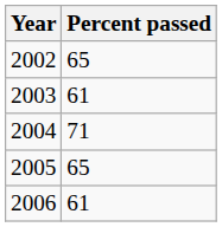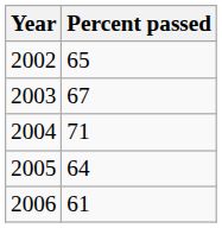 <table class="wikitable">
 <tr>
 <th>Year</th>
 <th>Percent passed</th>
 </tr>
 <tr>
 <td>2002</td>
 <td>65</td>
 </tr>
 <tr>
 <td>2003</td>
-<td>61</td>
+<td>67</td>
 </tr>
 <tr>
 <td>2004</td>
 <td>71</td>
 </tr>
 <tr>
 <td>2005</td>
-<td>65</td>
+<td>64</td>
 </tr>
 <tr>
 <td>2006</td>
 <td>61</td>
 </tr>
 </table>
